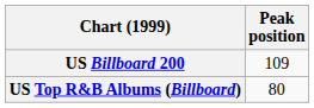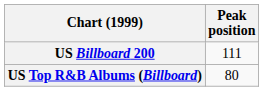 <table class="wikitable sortable plainrowheaders" style="text-align:center">
 <tr>
 <th scope="col">Chart (1999)</th>
 <th scope="col">Peak<br> position</th>
 </tr>
 <tr>
 <th scope="row">US <a href='#'><em>Billboard</em> 200</a></th>
-<td>109</td>
+<td>111</td>
 </tr>
 <tr>
 <th scope="row">US <a href='#'>Top R&B Albums</a> (<em><a href='#'>Billboard</a></em>)</th>
 <td>80</td>
 </tr>
 </table>
